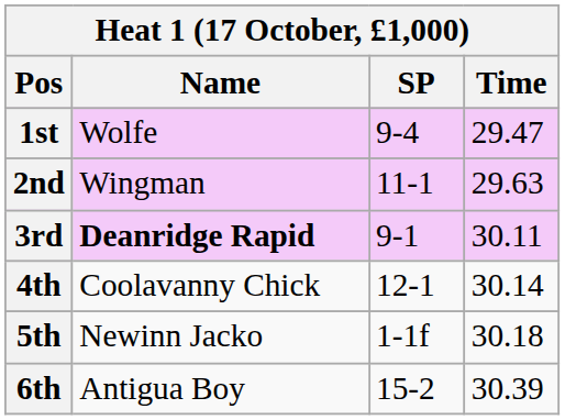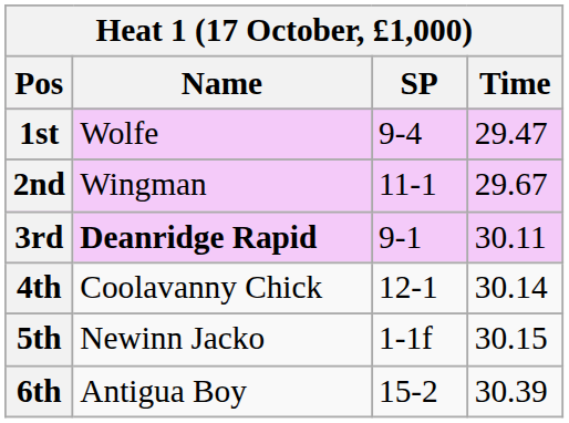 <table class="wikitable">
 <tr>
 <th colspan="6">Heat 1 (17 October, £1,000)</th>
 </tr>
 <tr>
 <th width=20>Pos</th>
 <th width=140>Name</th>
 <th width=40>SP</th>
 <th width=40>Time</th>
 </tr>
 <tr style="background: #f4caf9;">
 <th>1st</th>
 <td>Wolfe</td>
 <td>9-4</td>
 <td>29.47</td>
 </tr>
 <tr style="background: #f4caf9;">
 <th>2nd</th>
 <td>Wingman</td>
 <td>11-1</td>
-<td>29.63</td>
+<td>29.67</td>
 </tr>
 <tr style="background: #f4caf9;">
 <th>3rd</th>
 <td><strong>Deanridge Rapid</strong></td>
 <td>9-1</td>
 <td>30.11</td>
 </tr>
 <tr>
 <th>4th</th>
 <td>Coolavanny Chick</td>
 <td>12-1</td>
 <td>30.14</td>
 </tr>
 <tr>
 <th>5th</th>
 <td>Newinn Jacko</td>
 <td>1-1f</td>
-<td>30.18</td>
+<td>30.15</td>
 </tr>
 <tr>
 <th>6th</th>
 <td>Antigua Boy</td>
 <td>15-2</td>
 <td>30.39</td>
 </tr>
 </table>
